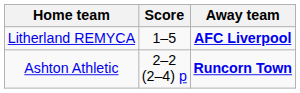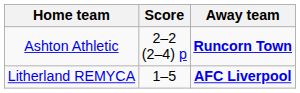 <table class="wikitable" style="text-align: center">
 <tr>
 <th>Home team</th>
 <th>Score</th>
 <th>Away team</th>
 </tr>
 <tr>
+<td><a href='#'>Ashton Athletic</a></td>
+<td>2–2<br>(2–4) <a href='#'>p</a></td>
+<td><strong><a href='#'>Runcorn Town</a></strong></td>
+</tr>
+<tr>
 <td><a href='#'>Litherland REMYCA</a></td>
 <td>1–5</td>
 <td><strong><a href='#'>AFC Liverpool</a></strong></td>
 </tr>
-<tr>
-<td><a href='#'>Ashton Athletic</a></td>
-<td>2–2<br>(2–4) <a href='#'>p</a></td>
-<td><strong><a href='#'>Runcorn Town</a></strong></td>
-</tr>
 </table>
